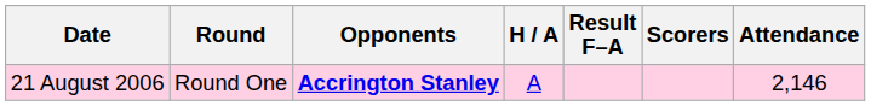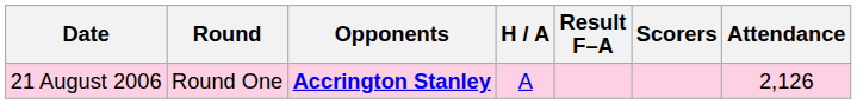 <table class="wikitable" style="text-align:center;">
 <tr>
 <th>Date</th>
 <th>Round</th>
 <th>Opponents</th>
 <th>H / A</th>
 <th>Result<br>F–A</th>
 <th>Scorers</th>
 <th>Attendance</th>
 </tr>
 <tr bgcolor="#ffd0e3">
 <td>21 August 2006</td>
 <td>Round One</td>
 <td><strong><a href='#'>Accrington Stanley</a></strong></td>
 <td><a href='#'>A</a></td>
 <td></td>
 <td></td>
-<td>2,146</td>
+<td>2,126</td>
 </tr>
 </table>
